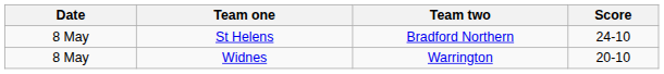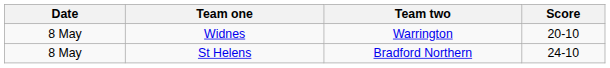 <table class="wikitable" style="text-align: center">
 <tr>
 <th width=150>Date</th>
 <th width=250>Team one</th>
 <th width=250>Team two</th>
 <th width=100>Score</th>
 </tr>
 <tr>
 <td>8 May</td>
+<td><a href='#'>Widnes</a></td>
+<td><a href='#'>Warrington</a></td>
+<td>20-10</td>
+</tr>
+<tr>
+<td>8 May</td>
 <td><a href='#'>St Helens</a></td>
 <td><a href='#'>Bradford Northern</a></td>
 <td>24-10</td>
 </tr>
-<tr>
-<td>8 May</td>
-<td><a href='#'>Widnes</a></td>
-<td><a href='#'>Warrington</a></td>
-<td>20-10</td>
-</tr>
 </table>
